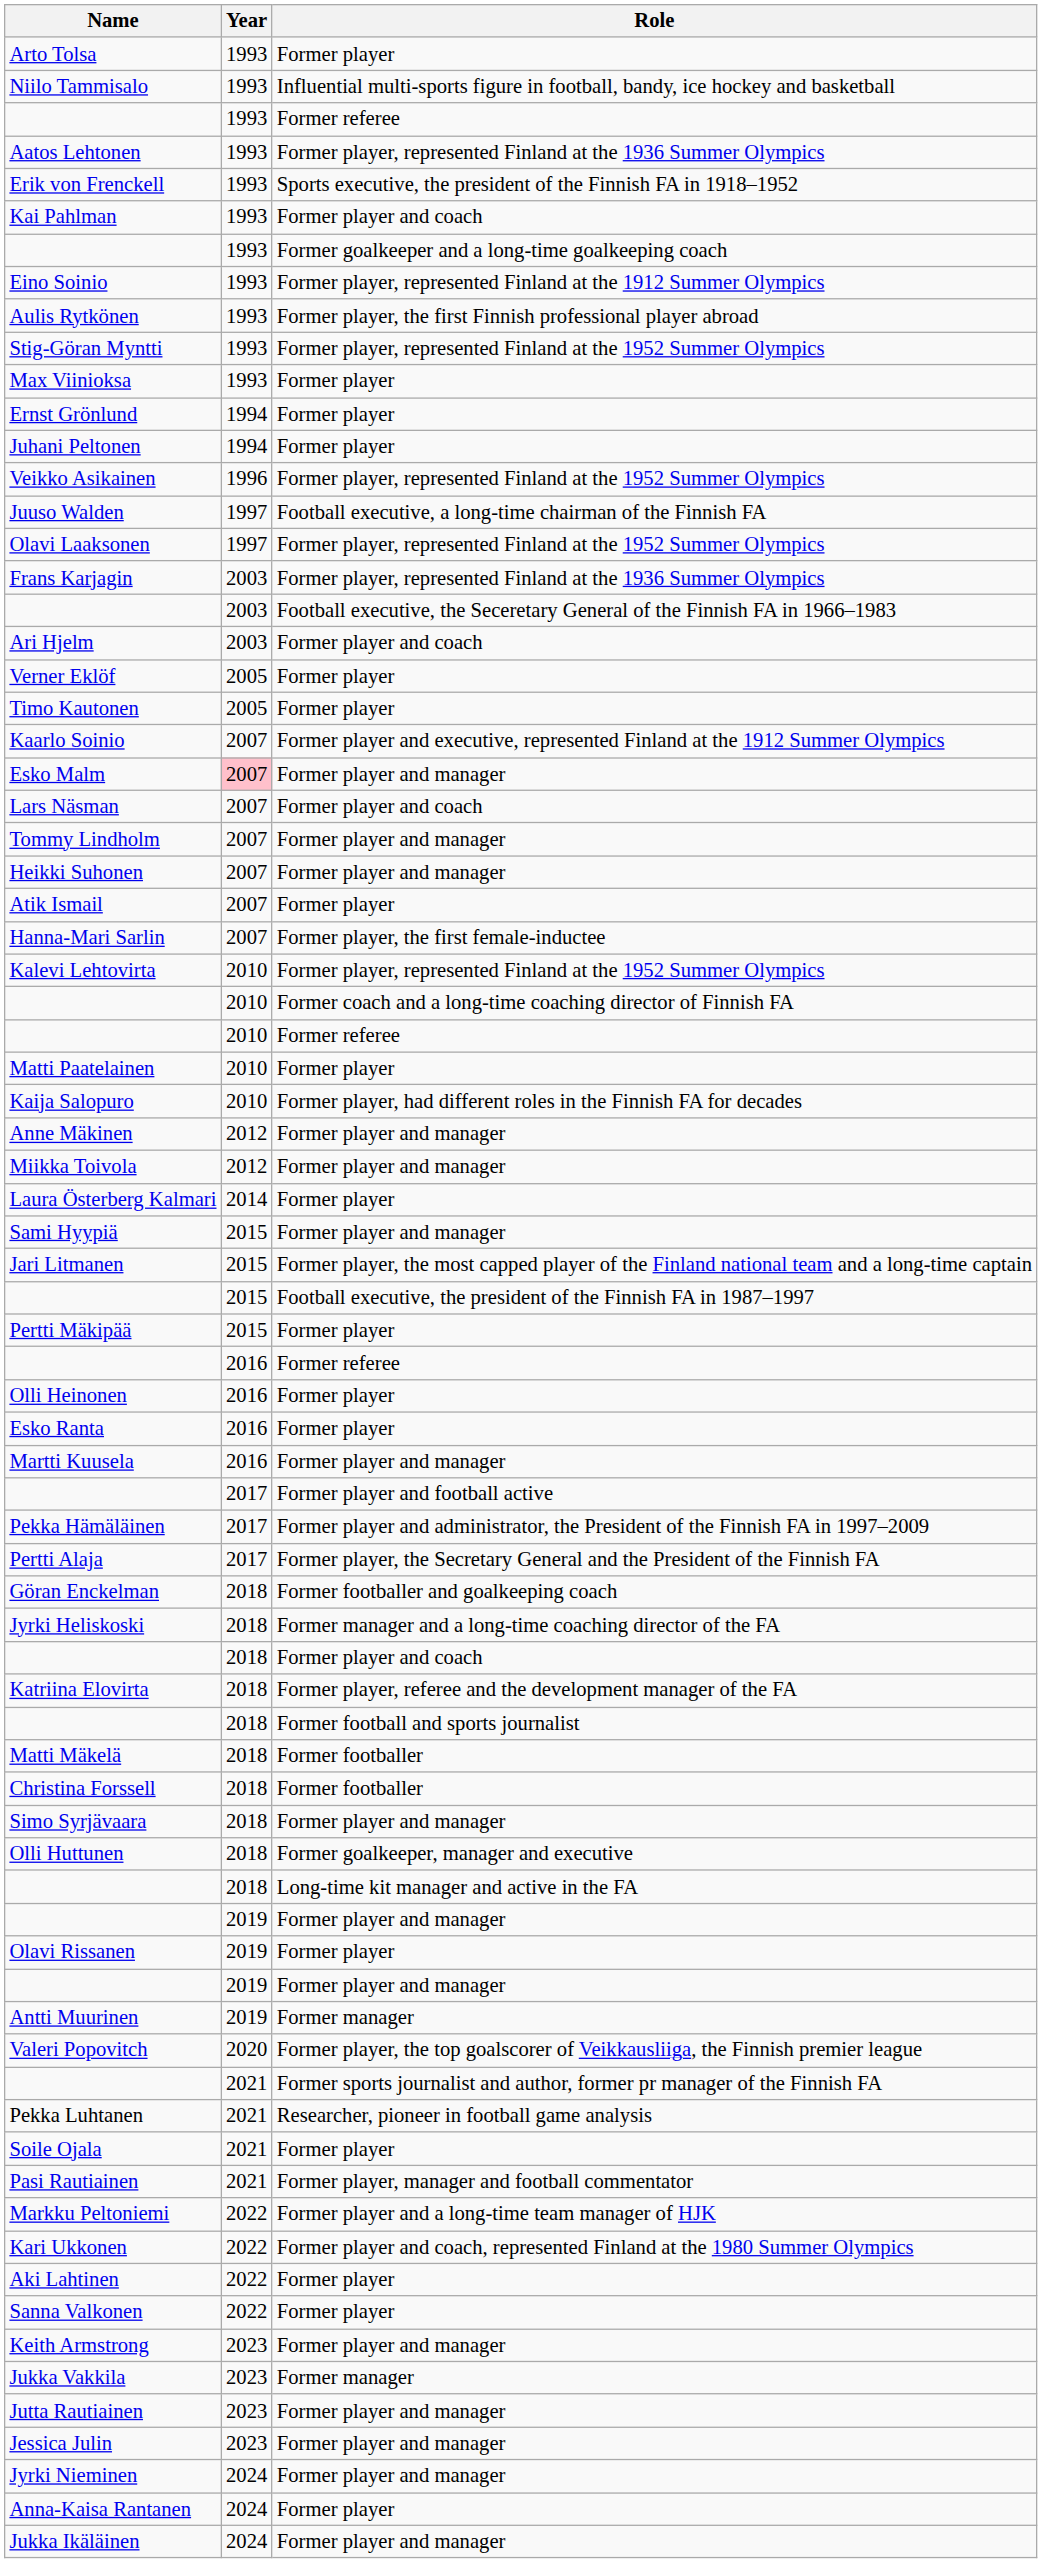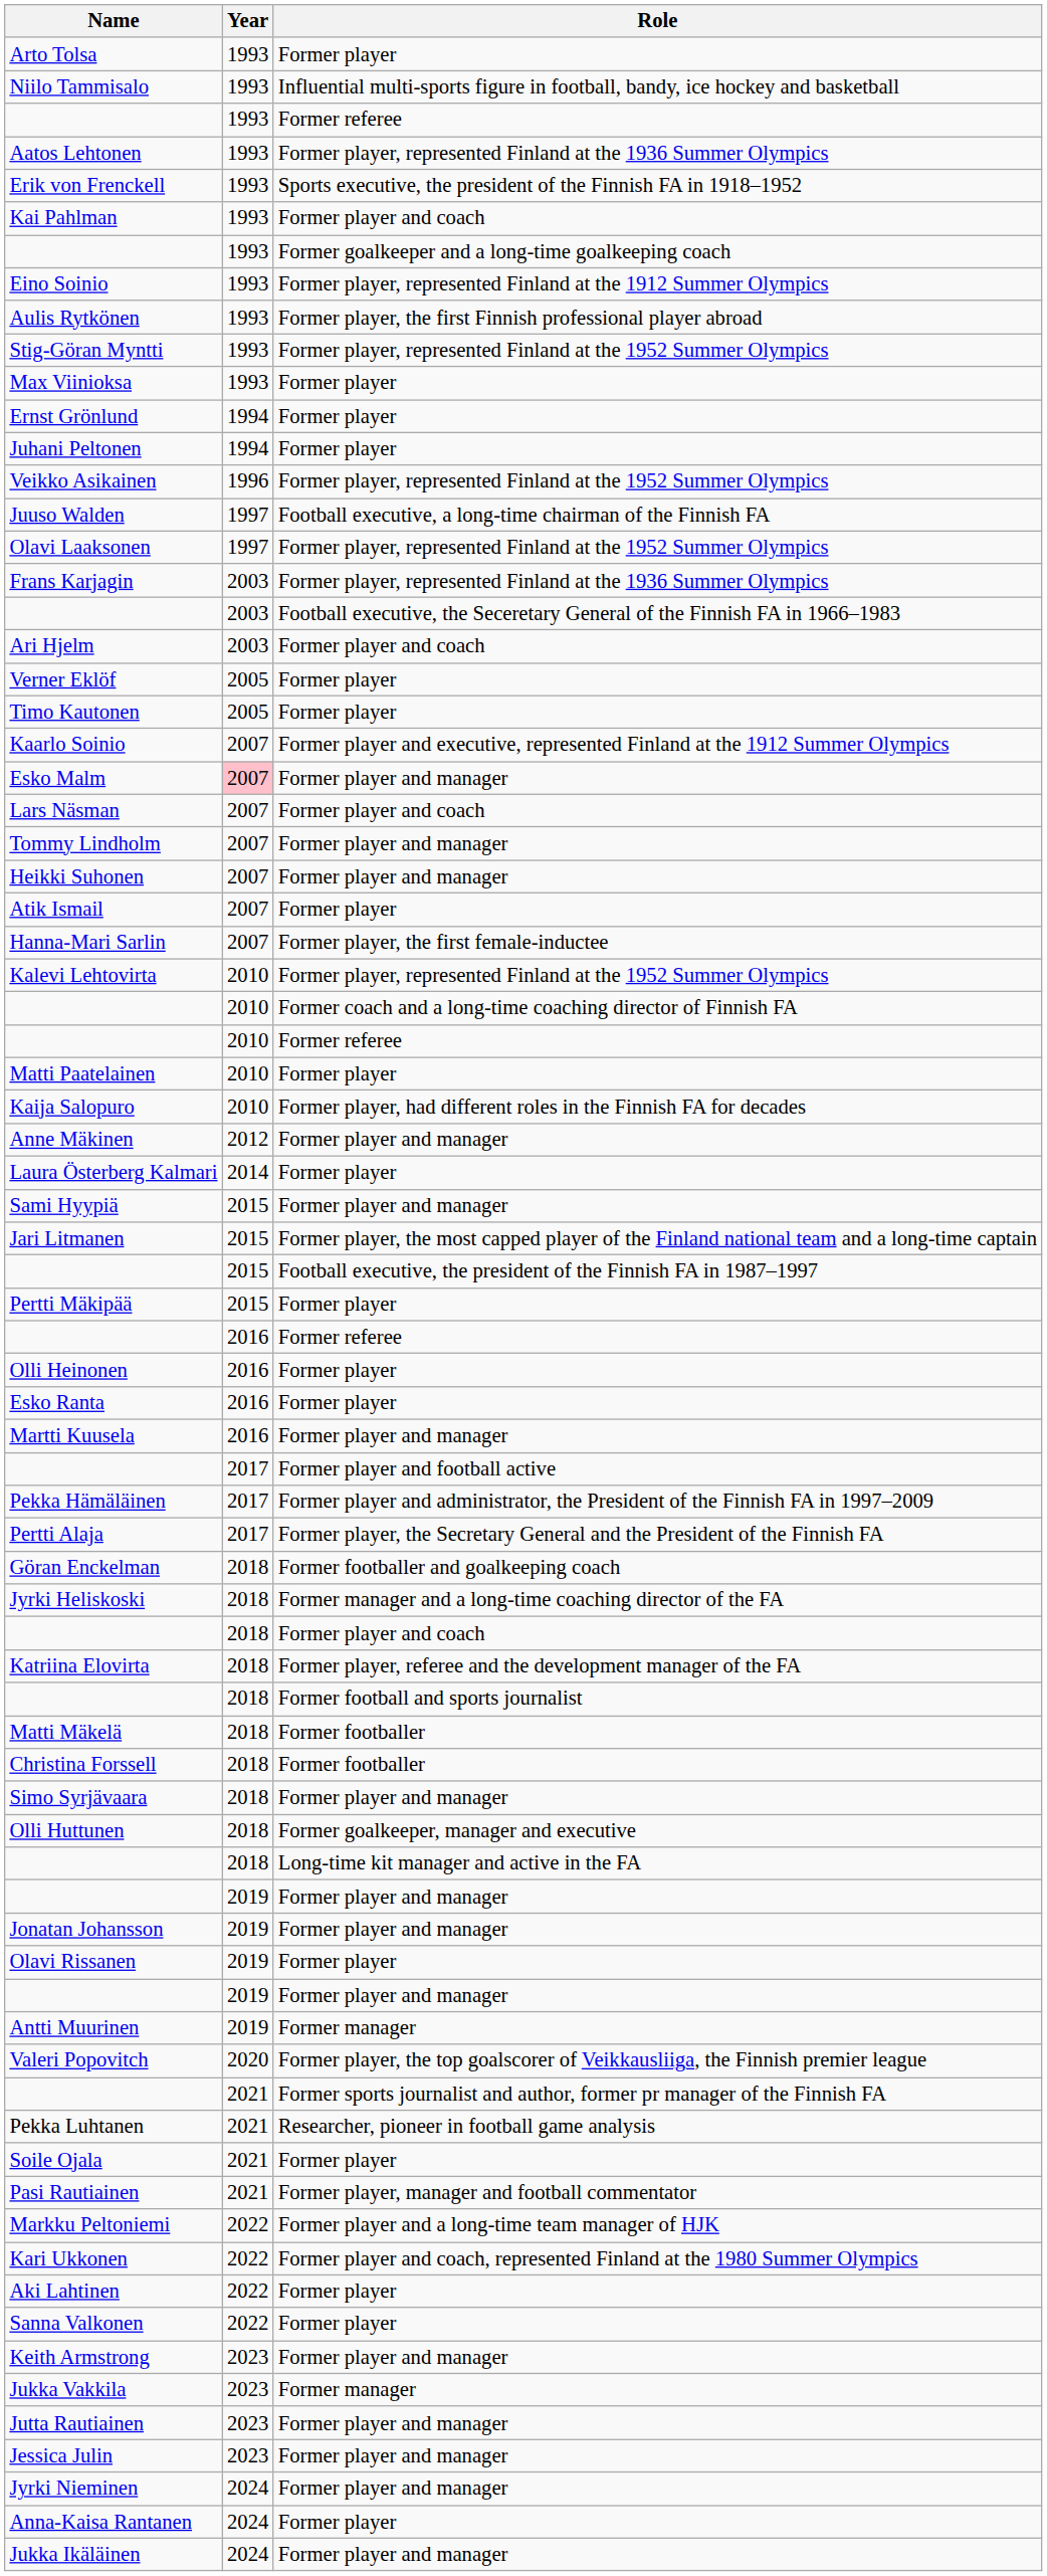 <table class="wikitable">
 <tr>
 <th>Name</th>
 <th>Year</th>
 <th>Role</th>
 </tr>
 <tr>
 <td> <a href='#'>Arto Tolsa</a></td>
 <td>1993</td>
 <td>Former player</td>
 </tr>
 <tr>
 <td> <a href='#'>Niilo Tammisalo</a></td>
 <td>1993</td>
 <td>Influential multi-sports figure in football, bandy, ice hockey and basketball</td>
 </tr>
 <tr>
 <td> </td>
 <td>1993</td>
 <td>Former referee</td>
 </tr>
 <tr>
 <td> <a href='#'>Aatos Lehtonen</a></td>
 <td>1993</td>
 <td>Former player, represented Finland at the <a href='#'>1936 Summer Olympics</a></td>
 </tr>
 <tr>
 <td> <a href='#'>Erik von Frenckell</a></td>
 <td>1993</td>
 <td>Sports executive, the president of the Finnish FA in 1918–1952</td>
 </tr>
 <tr>
 <td> <a href='#'>Kai Pahlman</a></td>
 <td>1993</td>
 <td>Former player and coach</td>
 </tr>
 <tr>
 <td> </td>
 <td>1993</td>
 <td>Former goalkeeper and a long-time goalkeeping coach</td>
 </tr>
 <tr>
 <td> <a href='#'>Eino Soinio</a></td>
 <td>1993</td>
 <td>Former player, represented Finland at the <a href='#'>1912 Summer Olympics</a></td>
 </tr>
 <tr>
 <td> <a href='#'>Aulis Rytkönen</a></td>
 <td>1993</td>
 <td>Former player, the first Finnish professional player abroad</td>
 </tr>
 <tr>
 <td> <a href='#'>Stig-Göran Myntti</a></td>
 <td>1993</td>
 <td>Former player, represented Finland at the <a href='#'>1952 Summer Olympics</a></td>
 </tr>
 <tr>
 <td> <a href='#'>Max Viinioksa</a></td>
 <td>1993</td>
 <td>Former player</td>
 </tr>
 <tr>
 <td> <a href='#'>Ernst Grönlund</a></td>
 <td>1994</td>
 <td>Former player</td>
 </tr>
 <tr>
 <td> <a href='#'>Juhani Peltonen</a></td>
 <td>1994</td>
 <td>Former player</td>
 </tr>
 <tr>
 <td> <a href='#'>Veikko Asikainen</a></td>
 <td>1996</td>
 <td>Former player, represented Finland at the <a href='#'>1952 Summer Olympics</a></td>
 </tr>
 <tr>
 <td> <a href='#'>Juuso Walden</a></td>
 <td>1997</td>
 <td>Football executive, a long-time chairman of the Finnish FA</td>
 </tr>
 <tr>
 <td> <a href='#'>Olavi Laaksonen</a></td>
 <td>1997</td>
 <td>Former player, represented Finland at the <a href='#'>1952 Summer Olympics</a></td>
 </tr>
 <tr>
 <td> <a href='#'>Frans Karjagin</a></td>
 <td>2003</td>
 <td>Former player, represented Finland at the <a href='#'>1936 Summer Olympics</a></td>
 </tr>
 <tr>
 <td> </td>
 <td>2003</td>
 <td>Football executive, the Seceretary General of the Finnish FA in 1966–1983</td>
 </tr>
 <tr>
 <td> <a href='#'>Ari Hjelm</a></td>
 <td>2003</td>
 <td>Former player and coach</td>
 </tr>
 <tr>
 <td> <a href='#'>Verner Eklöf</a></td>
 <td>2005</td>
 <td>Former player</td>
 </tr>
 <tr>
 <td> <a href='#'>Timo Kautonen</a></td>
 <td>2005</td>
 <td>Former player</td>
 </tr>
 <tr>
 <td> <a href='#'>Kaarlo Soinio</a></td>
 <td>2007</td>
 <td>Former player and executive, represented Finland at the <a href='#'>1912 Summer Olympics</a></td>
 </tr>
 <tr>
 <td> <a href='#'>Esko Malm</a></td>
 <td style="background: pink;">2007</td>
 <td>Former player and manager</td>
 </tr>
 <tr>
 <td> <a href='#'>Lars Näsman</a></td>
 <td>2007</td>
 <td>Former player and coach</td>
 </tr>
 <tr>
 <td> <a href='#'>Tommy Lindholm</a></td>
 <td>2007</td>
 <td>Former player and manager</td>
 </tr>
 <tr>
 <td> <a href='#'>Heikki Suhonen</a></td>
 <td>2007</td>
 <td>Former player and manager</td>
 </tr>
 <tr>
 <td> <a href='#'>Atik Ismail</a></td>
 <td>2007</td>
 <td>Former player</td>
 </tr>
 <tr>
 <td> <a href='#'>Hanna-Mari Sarlin</a></td>
 <td>2007</td>
 <td>Former player, the first female-inductee</td>
 </tr>
 <tr>
 <td> <a href='#'>Kalevi Lehtovirta</a></td>
 <td>2010</td>
 <td>Former player, represented Finland at the <a href='#'>1952 Summer Olympics</a></td>
 </tr>
 <tr>
 <td> </td>
 <td>2010</td>
 <td>Former coach and a long-time coaching director of Finnish FA</td>
 </tr>
 <tr>
 <td> </td>
 <td>2010</td>
 <td>Former referee</td>
 </tr>
 <tr>
 <td> <a href='#'>Matti Paatelainen</a></td>
 <td>2010</td>
 <td>Former player</td>
 </tr>
 <tr>
 <td> <a href='#'>Kaija Salopuro</a></td>
 <td>2010</td>
 <td>Former player, had different roles in the Finnish FA for decades</td>
 </tr>
 <tr>
 <td> <a href='#'>Anne Mäkinen</a></td>
 <td>2012</td>
 <td>Former player and manager</td>
 </tr>
 <tr>
-<td> <a href='#'>Miikka Toivola</a></td>
-<td>2012</td>
-<td>Former player and manager</td>
-</tr>
-<tr>
 <td> <a href='#'>Laura Österberg Kalmari</a></td>
 <td>2014</td>
 <td>Former player</td>
 </tr>
 <tr>
 <td> <a href='#'>Sami Hyypiä</a></td>
 <td>2015</td>
 <td>Former player and manager</td>
 </tr>
 <tr>
 <td> <a href='#'>Jari Litmanen</a></td>
 <td>2015</td>
 <td>Former player, the most capped player of the <a href='#'>Finland national team</a> and a long-time captain</td>
 </tr>
 <tr>
 <td> </td>
 <td>2015</td>
 <td>Football executive, the president of the Finnish FA in 1987–1997</td>
 </tr>
 <tr>
 <td> <a href='#'>Pertti Mäkipää</a></td>
 <td>2015</td>
 <td>Former player</td>
 </tr>
 <tr>
 <td>  </td>
 <td>2016</td>
 <td>Former referee</td>
 </tr>
 <tr>
 <td> <a href='#'>Olli Heinonen</a></td>
 <td>2016</td>
 <td>Former player</td>
 </tr>
 <tr>
 <td> <a href='#'>Esko Ranta</a></td>
 <td>2016</td>
 <td>Former player</td>
 </tr>
 <tr>
 <td> <a href='#'>Martti Kuusela</a></td>
 <td>2016</td>
 <td>Former player and manager</td>
 </tr>
 <tr>
 <td> </td>
 <td>2017</td>
 <td>Former player and football active</td>
 </tr>
 <tr>
 <td> <a href='#'>Pekka Hämäläinen</a></td>
 <td>2017</td>
 <td>Former player and administrator, the President of the Finnish FA in 1997–2009</td>
 </tr>
 <tr>
 <td> <a href='#'>Pertti Alaja</a></td>
 <td>2017</td>
 <td>Former player, the Secretary General and the President of the Finnish FA</td>
 </tr>
 <tr>
 <td> <a href='#'>Göran Enckelman</a></td>
 <td>2018</td>
 <td>Former footballer and goalkeeping coach</td>
 </tr>
 <tr>
 <td> <a href='#'>Jyrki Heliskoski</a></td>
 <td>2018</td>
 <td>Former manager and a long-time coaching director of the FA</td>
 </tr>
 <tr>
 <td> </td>
 <td>2018</td>
 <td>Former player and coach</td>
 </tr>
 <tr>
 <td> <a href='#'>Katriina Elovirta</a></td>
 <td>2018</td>
 <td>Former player, referee and the development manager of the FA</td>
 </tr>
 <tr>
 <td> </td>
 <td>2018</td>
 <td>Former football and sports journalist</td>
 </tr>
 <tr>
 <td> <a href='#'>Matti Mäkelä</a></td>
 <td>2018</td>
 <td>Former footballer</td>
 </tr>
 <tr>
 <td> <a href='#'>Christina Forssell</a></td>
 <td>2018</td>
 <td>Former footballer</td>
 </tr>
 <tr>
 <td> <a href='#'>Simo Syrjävaara</a></td>
 <td>2018</td>
 <td>Former player and manager</td>
 </tr>
 <tr>
 <td> <a href='#'>Olli Huttunen</a></td>
 <td>2018</td>
 <td>Former goalkeeper, manager and executive</td>
 </tr>
 <tr>
 <td> </td>
 <td>2018</td>
 <td>Long-time kit manager and active in the FA</td>
 </tr>
 <tr>
 <td> </td>
 <td>2019</td>
 <td>Former player and manager</td>
 </tr>
 <tr>
+<td> <a href='#'>Jonatan Johansson</a></td>
+<td>2019</td>
+<td>Former player and manager</td>
+</tr>
+<tr>
 <td> <a href='#'>Olavi Rissanen</a></td>
 <td>2019</td>
 <td>Former player</td>
 </tr>
 <tr>
 <td> </td>
 <td>2019</td>
 <td>Former player and manager</td>
 </tr>
 <tr>
 <td> <a href='#'>Antti Muurinen</a></td>
 <td>2019</td>
 <td>Former manager</td>
 </tr>
 <tr>
 <td> <a href='#'>Valeri Popovitch</a></td>
 <td>2020</td>
 <td>Former player, the top goalscorer of <a href='#'>Veikkausliiga</a>, the Finnish premier league</td>
 </tr>
 <tr>
 <td> </td>
 <td>2021</td>
 <td>Former sports journalist and author, former pr manager of the Finnish FA</td>
 </tr>
 <tr>
 <td> Pekka Luhtanen</td>
 <td>2021</td>
 <td>Researcher, pioneer in football game analysis</td>
 </tr>
 <tr>
 <td> <a href='#'>Soile Ojala</a></td>
 <td>2021</td>
 <td>Former player</td>
 </tr>
 <tr>
 <td> <a href='#'>Pasi Rautiainen</a></td>
 <td>2021</td>
 <td>Former player, manager and football commentator</td>
 </tr>
 <tr>
 <td> <a href='#'>Markku Peltoniemi</a></td>
 <td>2022</td>
 <td>Former player and a long-time team manager of <a href='#'>HJK</a></td>
 </tr>
 <tr>
 <td> <a href='#'>Kari Ukkonen</a></td>
 <td>2022</td>
 <td>Former player and coach, represented Finland at the <a href='#'>1980 Summer Olympics</a></td>
 </tr>
 <tr>
 <td> <a href='#'>Aki Lahtinen</a></td>
 <td>2022</td>
 <td>Former player</td>
 </tr>
 <tr>
 <td> <a href='#'>Sanna Valkonen</a></td>
 <td>2022</td>
 <td>Former player</td>
 </tr>
 <tr>
 <td> <a href='#'>Keith Armstrong</a></td>
 <td>2023</td>
 <td>Former player and manager</td>
 </tr>
 <tr>
 <td> <a href='#'>Jukka Vakkila</a></td>
 <td>2023</td>
 <td>Former manager</td>
 </tr>
 <tr>
 <td> <a href='#'>Jutta Rautiainen</a></td>
 <td>2023</td>
 <td>Former player and manager</td>
 </tr>
 <tr>
 <td> <a href='#'>Jessica Julin</a></td>
 <td>2023</td>
 <td>Former player and manager</td>
 </tr>
 <tr>
 <td> <a href='#'>Jyrki Nieminen</a></td>
 <td>2024</td>
 <td>Former player and manager</td>
 </tr>
 <tr>
 <td> <a href='#'>Anna-Kaisa Rantanen</a></td>
 <td>2024</td>
 <td>Former player</td>
 </tr>
 <tr>
 <td> <a href='#'>Jukka Ikäläinen</a></td>
 <td>2024</td>
 <td>Former player and manager</td>
 </tr>
 </table>
